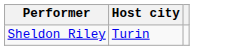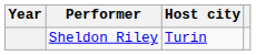 <table class="wikitable plainrowheaders" style="font-size:95%;">
 <tr>
+<th>Year</th>
 <th>Performer</th>
 <th>Host city</th>
 <th></th>
 </tr>
 <tr>
+<th scope="row"></th>
 <td><a href='#'>Sheldon Riley</a></td>
 <td> <a href='#'>Turin</a></td>
 <td></td>
 </tr>
 </table>
